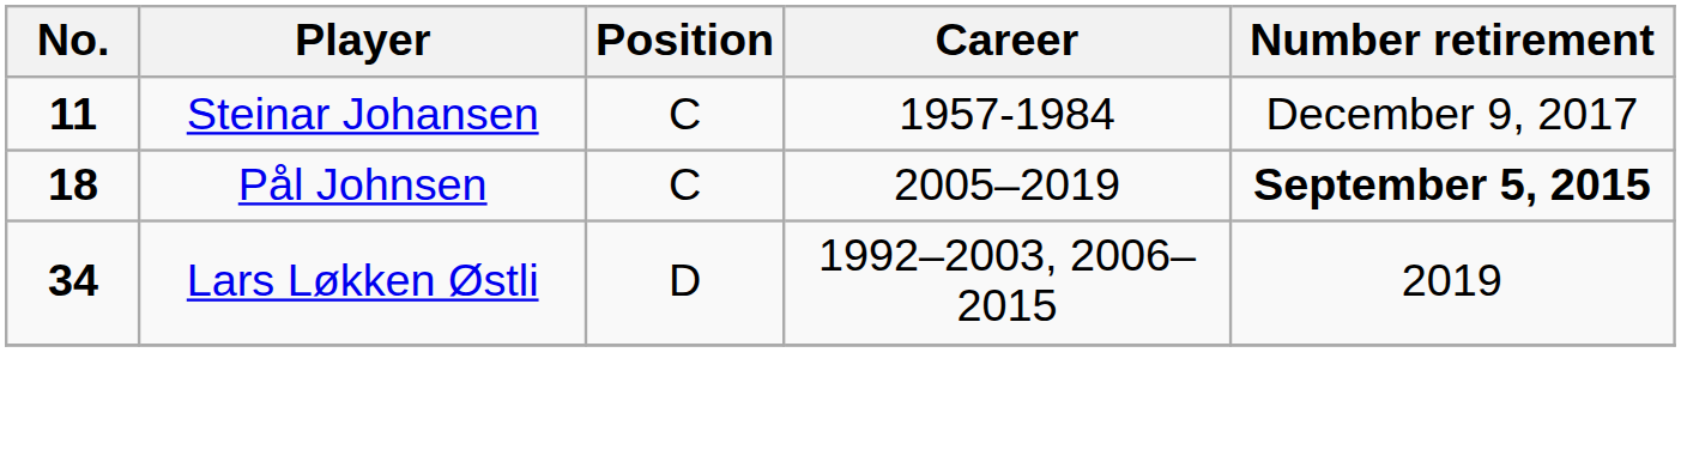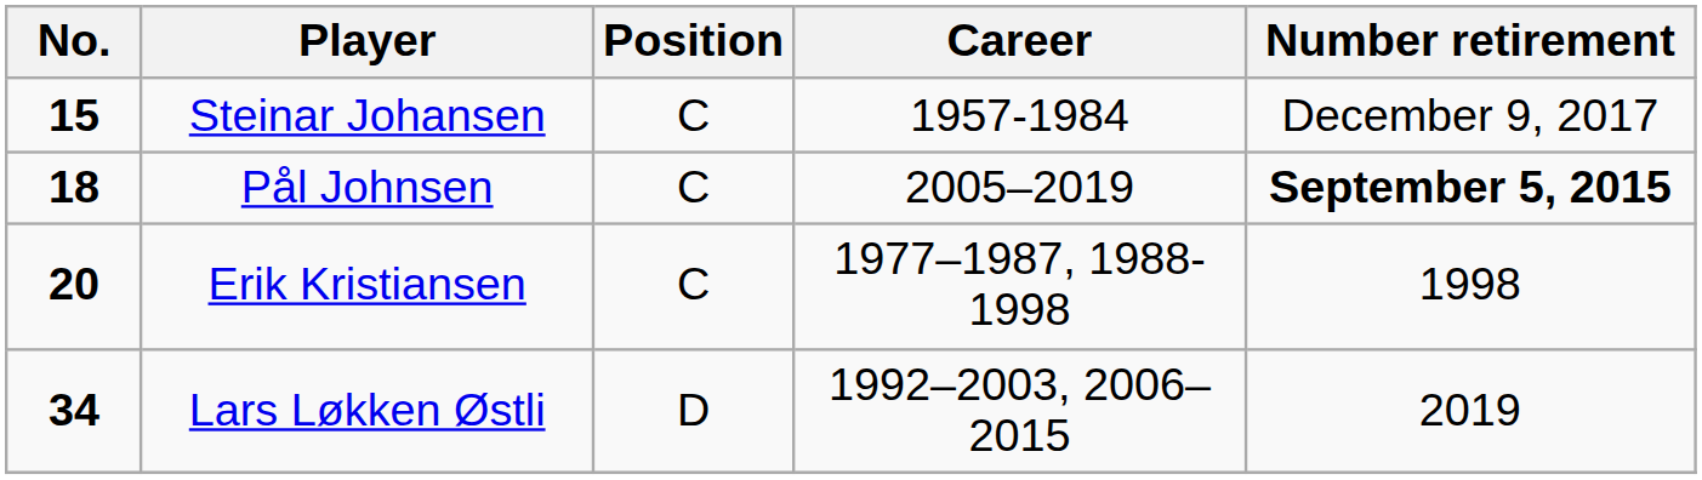 <table class="wikitable sortable" style="text-align:center">
 <tr>
 <th width=40px>No.</th>
 <th width=150px>Player</th>
 <th width=40px>Position</th>
 <th width=150px>Career</th>
 <th width=150px>Number retirement</th>
 </tr>
 <tr>
-<td><strong>11</strong></td>
+<td><strong>15</strong></td>
 <td><a href='#'>Steinar Johansen</a></td>
 <td>C</td>
 <td>1957-1984</td>
 <td>December 9, 2017</td>
 </tr>
 <tr>
 <td><strong>18</strong></td>
 <td><a href='#'>Pål Johnsen</a></td>
 <td>C</td>
 <td>2005–2019</td>
 <td><strong>September 5, 2015</strong></td>
 </tr>
 <tr>
+<td><strong>20</strong></td>
+<td><a href='#'>Erik Kristiansen</a></td>
+<td>C</td>
+<td>1977–1987, 1988-1998</td>
+<td>1998</td>
+</tr>
+<tr>
 <td><strong>34</strong></td>
 <td><a href='#'>Lars Løkken Østli</a></td>
 <td>D</td>
 <td>1992–2003, 2006–2015</td>
 <td>2019</td>
 </tr>
 <tr>
 </tr>
 </table>
